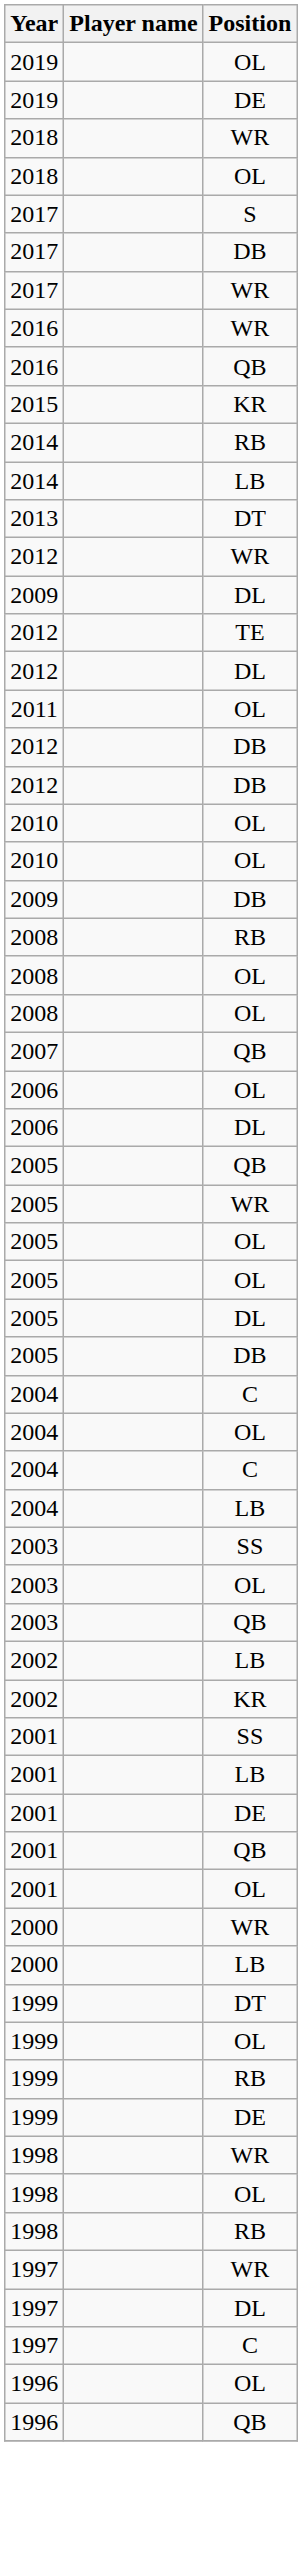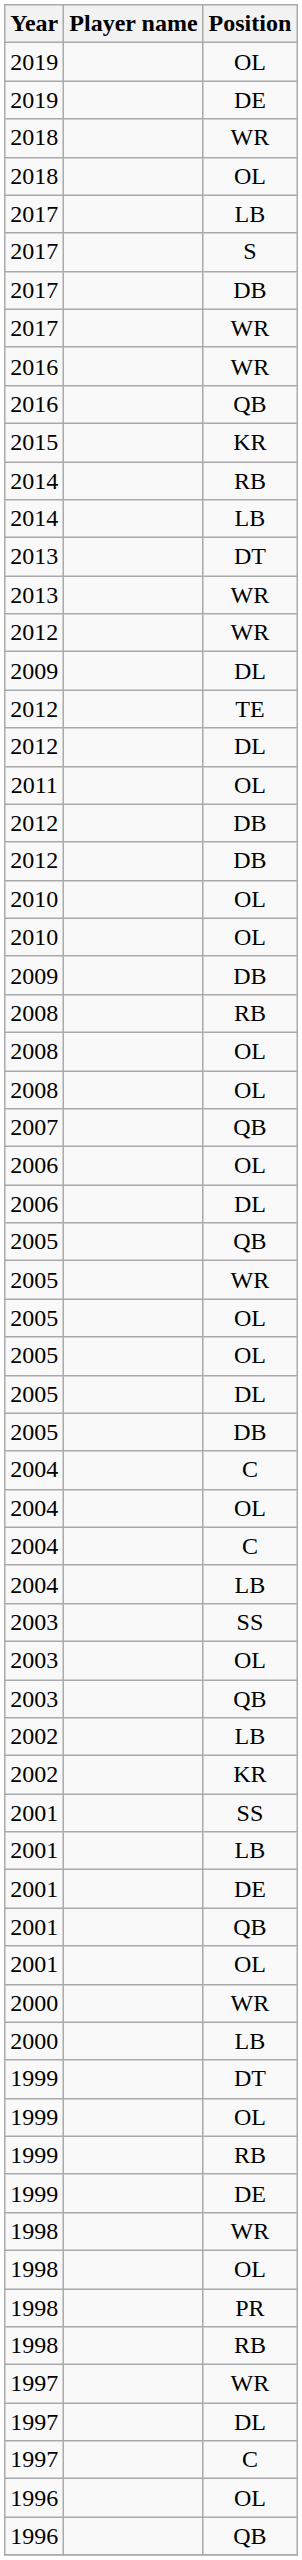 <table class="wikitable sortable">
 <tr>
 <th>Year</th>
 <th>Player name</th>
 <th>Position</th>
 </tr>
 <tr>
 <td align="center">2019</td>
 <td align="center"></td>
 <td align="center">OL</td>
 </tr>
 <tr>
 <td align="center">2019</td>
 <td align="center"></td>
 <td align="center">DE</td>
 </tr>
 <tr>
 <td align="center">2018</td>
 <td align="center"></td>
 <td align="center">WR</td>
 </tr>
 <tr>
 <td align="center">2018</td>
 <td align="center"></td>
 <td align="center">OL</td>
+</tr>
+<tr>
+<td align="center">2017</td>
+<td align="center"></td>
+<td align="center">LB</td>
 </tr>
 <tr>
 <td align="center">2017</td>
 <td align="center"></td>
 <td align="center">S</td>
 </tr>
 <tr>
 <td align="center">2017</td>
 <td align="center"></td>
 <td align="center">DB</td>
 </tr>
 <tr>
 <td align="center">2017</td>
 <td align="center"></td>
 <td align="center">WR</td>
 </tr>
 <tr>
 <td align="center">2016</td>
 <td align="center"></td>
 <td align="center">WR</td>
 </tr>
 <tr>
 <td align="center">2016</td>
 <td align="center"></td>
 <td align="center">QB</td>
 </tr>
 <tr>
 <td align="center">2015</td>
 <td align="center"></td>
 <td align="center">KR</td>
 </tr>
 <tr>
 <td align="center">2014</td>
 <td align="center"></td>
 <td align="center">RB</td>
 </tr>
 <tr>
 <td align="center">2014</td>
 <td align="center"></td>
 <td align="center">LB</td>
 </tr>
 <tr>
 <td align="center">2013</td>
 <td align="center"></td>
 <td align="center">DT</td>
+</tr>
+<tr>
+<td align="center">2013</td>
+<td align="center"></td>
+<td align="center">WR</td>
 </tr>
 <tr>
 <td align="center">2012</td>
 <td align="center"></td>
 <td align="center">WR</td>
 </tr>
 <tr>
 <td align="center">2009</td>
 <td align="center"></td>
 <td align="center">DL</td>
 </tr>
 <tr>
 <td align="center">2012</td>
 <td align="center"></td>
 <td align="center">TE</td>
 </tr>
 <tr>
 <td align="center">2012</td>
 <td align="center"></td>
 <td align="center">DL</td>
 </tr>
 <tr>
 <td align="center">2011</td>
 <td align="center"></td>
 <td align="center">OL</td>
 </tr>
 <tr>
 <td align="center">2012</td>
 <td align="center"></td>
 <td align="center">DB</td>
 </tr>
 <tr>
 <td align="center">2012</td>
 <td align="center"></td>
 <td align="center">DB</td>
 </tr>
 <tr>
 <td align="center">2010</td>
 <td align="center"></td>
 <td align="center">OL</td>
 </tr>
 <tr>
 <td align="center">2010</td>
 <td align="center"></td>
 <td align="center">OL</td>
 </tr>
 <tr>
 <td align="center">2009</td>
 <td align="center"></td>
 <td align="center">DB</td>
 </tr>
 <tr>
 <td align="center">2008</td>
 <td align="center"></td>
 <td align="center">RB</td>
 </tr>
 <tr>
 <td align="center">2008</td>
 <td align="center"></td>
 <td align="center">OL</td>
 </tr>
 <tr>
 <td align="center">2008</td>
 <td align="center"></td>
 <td align="center">OL</td>
 </tr>
 <tr>
 <td align="center">2007</td>
 <td align="center"></td>
 <td align="center">QB</td>
 </tr>
 <tr>
 <td align="center">2006</td>
 <td align="center"></td>
 <td align="center">OL</td>
 </tr>
 <tr>
 <td align="center">2006</td>
 <td align="center"></td>
 <td align="center">DL</td>
 </tr>
 <tr>
 <td align="center">2005</td>
 <td align="center"></td>
 <td align="center">QB</td>
 </tr>
 <tr>
 <td align="center">2005</td>
 <td align="center"></td>
 <td align="center">WR</td>
 </tr>
 <tr>
 <td align="center">2005</td>
 <td align="center"></td>
 <td align="center">OL</td>
 </tr>
 <tr>
 <td align="center">2005</td>
 <td align="center"></td>
 <td align="center">OL</td>
 </tr>
 <tr>
 <td align="center">2005</td>
 <td align="center"></td>
 <td align="center">DL</td>
 </tr>
 <tr>
 <td align="center">2005</td>
 <td align="center"></td>
 <td align="center">DB</td>
 </tr>
 <tr>
 <td align="center">2004</td>
 <td align="center"></td>
 <td align="center">C</td>
 </tr>
 <tr>
 <td align="center">2004</td>
 <td align="center"></td>
 <td align="center">OL</td>
 </tr>
 <tr>
 <td align="center">2004</td>
 <td align="center"></td>
 <td align="center">C</td>
 </tr>
 <tr>
 <td align="center">2004</td>
 <td align="center"></td>
 <td align="center">LB</td>
 </tr>
 <tr>
 <td align="center">2003</td>
 <td align="center"></td>
 <td align="center">SS</td>
 </tr>
 <tr>
 <td align="center">2003</td>
 <td align="center"></td>
 <td align="center">OL</td>
 </tr>
 <tr>
 <td align="center">2003</td>
 <td align="center"></td>
 <td align="center">QB</td>
 </tr>
 <tr>
 <td align="center">2002</td>
 <td align="center"></td>
 <td align="center">LB</td>
 </tr>
 <tr>
 <td align="center">2002</td>
 <td align="center"></td>
 <td align="center">KR</td>
 </tr>
 <tr>
 <td align="center">2001</td>
 <td align="center"></td>
 <td align="center">SS</td>
 </tr>
 <tr>
 <td align="center">2001</td>
 <td align="center"></td>
 <td align="center">LB</td>
 </tr>
 <tr>
 <td align="center">2001</td>
 <td align="center"></td>
 <td align="center">DE</td>
 </tr>
 <tr>
 <td align="center">2001</td>
 <td align="center"></td>
 <td align="center">QB</td>
 </tr>
 <tr>
 <td align="center">2001</td>
 <td align="center"></td>
 <td align="center">OL</td>
 </tr>
 <tr>
 <td align="center">2000</td>
 <td align="center"></td>
 <td align="center">WR</td>
 </tr>
 <tr>
 <td align="center">2000</td>
 <td align="center"></td>
 <td align="center">LB</td>
 </tr>
 <tr>
 <td align="center">1999</td>
 <td align="center"></td>
 <td align="center">DT</td>
 </tr>
 <tr>
 <td align="center">1999</td>
 <td align="center"></td>
 <td align="center">OL</td>
 </tr>
 <tr>
 <td align="center">1999</td>
 <td align="center"></td>
 <td align="center">RB</td>
 </tr>
 <tr>
 <td align="center">1999</td>
 <td align="center"></td>
 <td align="center">DE</td>
 </tr>
 <tr>
 <td align="center">1998</td>
 <td align="center"></td>
 <td align="center">WR</td>
 </tr>
 <tr>
 <td align="center">1998</td>
 <td align="center"></td>
 <td align="center">OL</td>
 </tr>
 <tr>
 <td align="center">1998</td>
 <td align="center"></td>
+<td align="center">PR</td>
+</tr>
+<tr>
+<td align="center">1998</td>
+<td align="center"></td>
 <td align="center">RB</td>
 </tr>
 <tr>
 <td align="center">1997</td>
 <td align="center"></td>
 <td align="center">WR</td>
 </tr>
 <tr>
 <td align="center">1997</td>
 <td align="center"></td>
 <td align="center">DL</td>
 </tr>
 <tr>
 <td align="center">1997</td>
 <td align="center"></td>
 <td align="center">C</td>
 </tr>
 <tr>
 <td align="center">1996</td>
 <td align="center"></td>
 <td align="center">OL</td>
 </tr>
 <tr>
 <td align="center">1996</td>
 <td align="center"></td>
 <td align="center">QB</td>
 </tr>
 <tr>
 </tr>
 </table>
